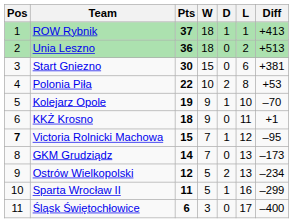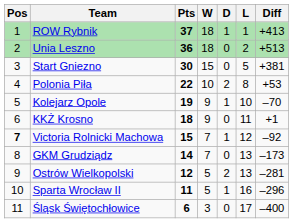 <table class="wikitable" style="font-size: 100%">
 <tr>
 <th width=20>Pos</th>
 <th width=200>Team</th>
 <th width=20>Pts</th>
 <th width=20>W</th>
 <th width=20>D</th>
 <th width=20>L</th>
 <th width=40>Diff</th>
 </tr>
 <tr align=center style="background:#ACE1AF;">
 <td>1</td>
 <td align=left><a href='#'>ROW Rybnik</a></td>
 <td><strong>37</strong></td>
 <td>18</td>
 <td>1</td>
 <td>1</td>
 <td>+413</td>
 </tr>
 <tr align=center style="background:#ACE1AF;">
 <td>2</td>
 <td align=left><a href='#'>Unia Leszno</a></td>
 <td><strong>36</strong></td>
 <td>18</td>
 <td>0</td>
 <td>2</td>
 <td>+513</td>
 </tr>
 <tr align=center>
 <td>3</td>
 <td align=left><a href='#'>Start Gniezno</a></td>
 <td><strong>30</strong></td>
 <td>15</td>
 <td>0</td>
-<td>6</td>
+<td>5</td>
 <td>+381</td>
 </tr>
 <tr align=center>
 <td>4</td>
 <td align=left><a href='#'>Polonia Piła</a></td>
 <td><strong>22</strong></td>
 <td>10</td>
 <td>2</td>
 <td>8</td>
 <td>+53</td>
 </tr>
 <tr align=center>
 <td>5</td>
 <td align=left><a href='#'>Kolejarz Opole</a></td>
 <td><strong>19</strong></td>
 <td>9</td>
 <td>1</td>
 <td>10</td>
 <td>–70</td>
 </tr>
 <tr align=center>
 <td>6</td>
 <td align=left><a href='#'>KKŻ Krosno</a></td>
 <td><strong>18</strong></td>
 <td>9</td>
 <td>0</td>
 <td>11</td>
 <td>+1</td>
 </tr>
 <tr align=center>
 <td><strong>7</strong></td>
 <td align=left><a href='#'>Victoria Rolnicki Machowa</a></td>
 <td><strong>15</strong></td>
 <td>7</td>
 <td>1</td>
 <td>12</td>
-<td>–95</td>
+<td>–92</td>
 </tr>
 <tr align=center>
 <td>8</td>
 <td align=left><a href='#'>GKM Grudziądz</a></td>
 <td><strong>14</strong></td>
 <td>7</td>
 <td>0</td>
 <td>13</td>
 <td>–173</td>
 </tr>
 <tr align=center>
 <td>9</td>
 <td align=left><a href='#'>Ostrów Wielkopolski</a></td>
 <td><strong>12</strong></td>
 <td>5</td>
 <td>2</td>
 <td>13</td>
-<td>–234</td>
+<td>–281</td>
 </tr>
 <tr align=center>
 <td>10</td>
 <td align=left><a href='#'>Sparta Wrocław II</a></td>
 <td><strong>11</strong></td>
 <td>5</td>
 <td>1</td>
 <td>16</td>
-<td>–299</td>
+<td>–296</td>
 </tr>
 <tr align=center>
 <td>11</td>
 <td align=left><a href='#'>Śląsk Świętochłowice</a></td>
 <td><strong>6</strong></td>
 <td>3</td>
 <td>0</td>
 <td>17</td>
 <td>–400</td>
 </tr>
 </table>
